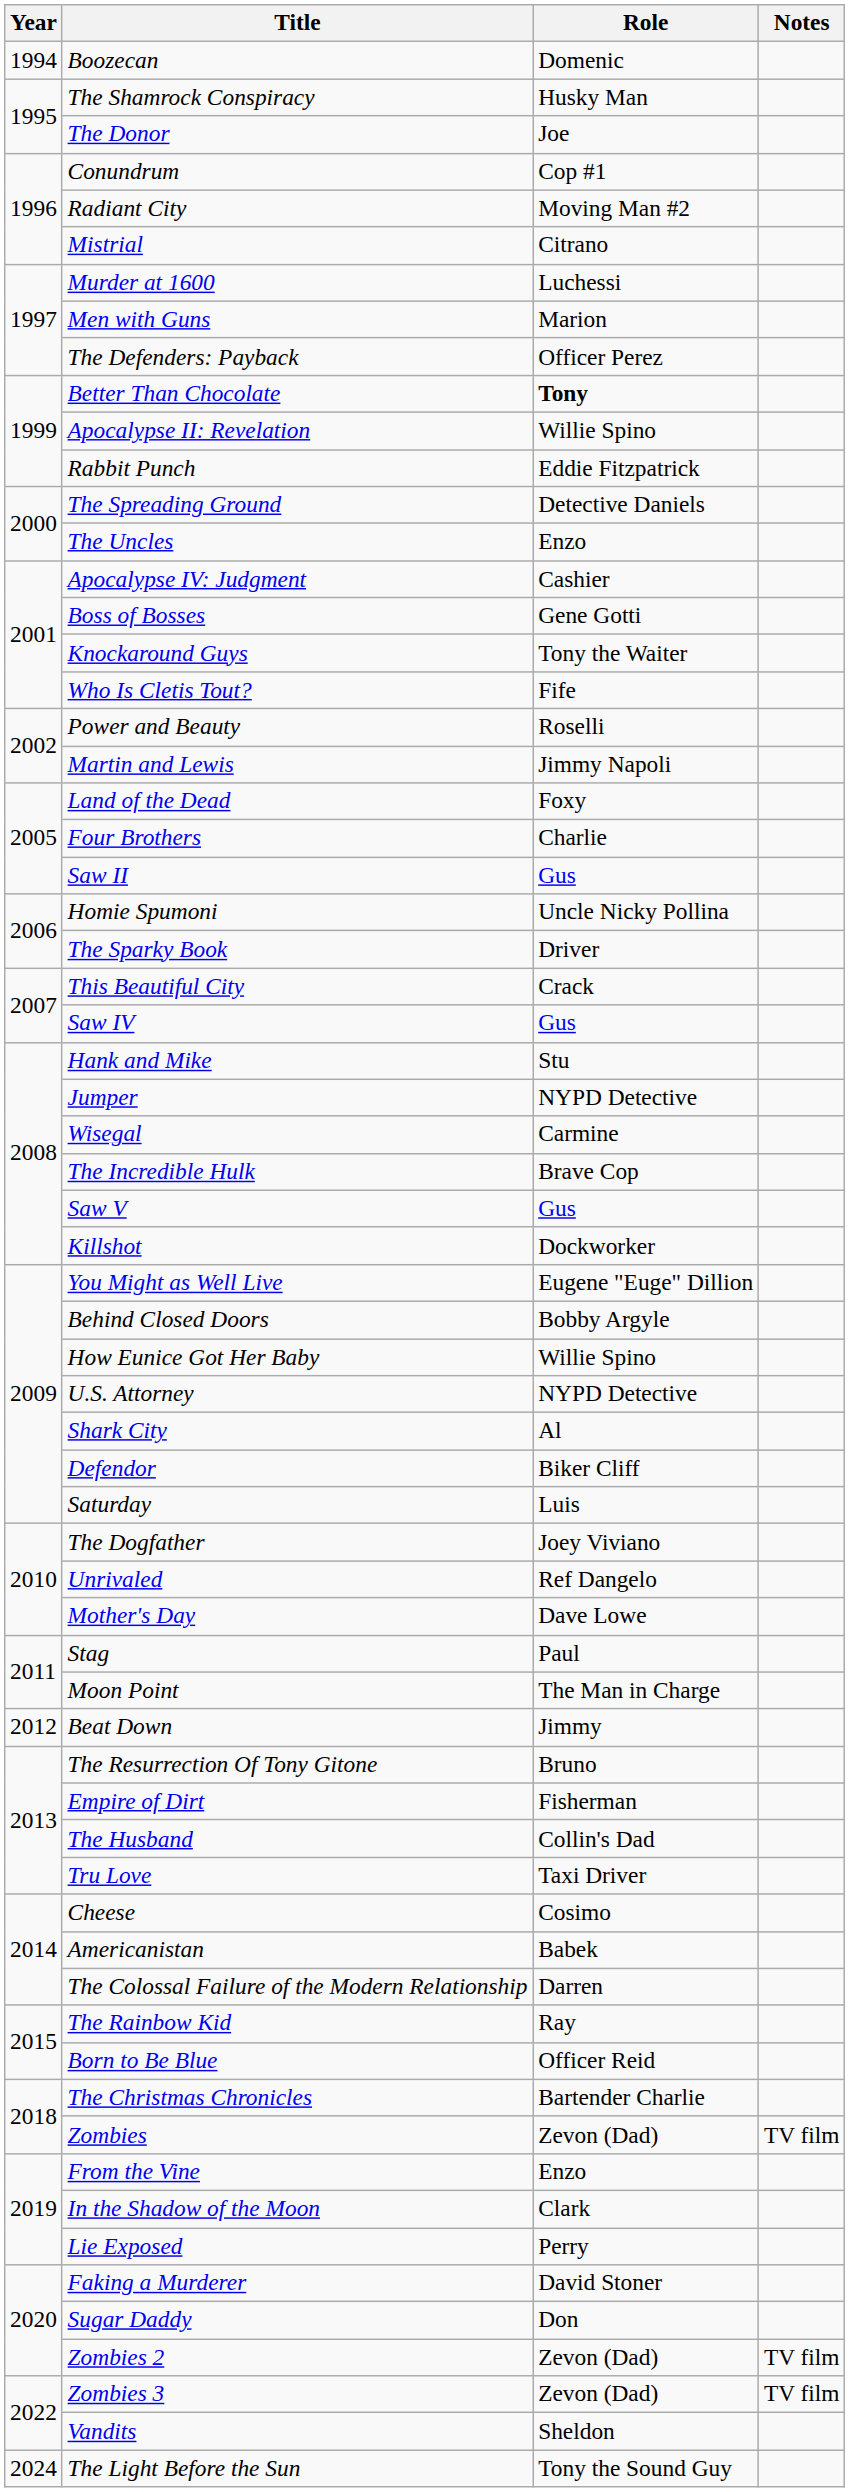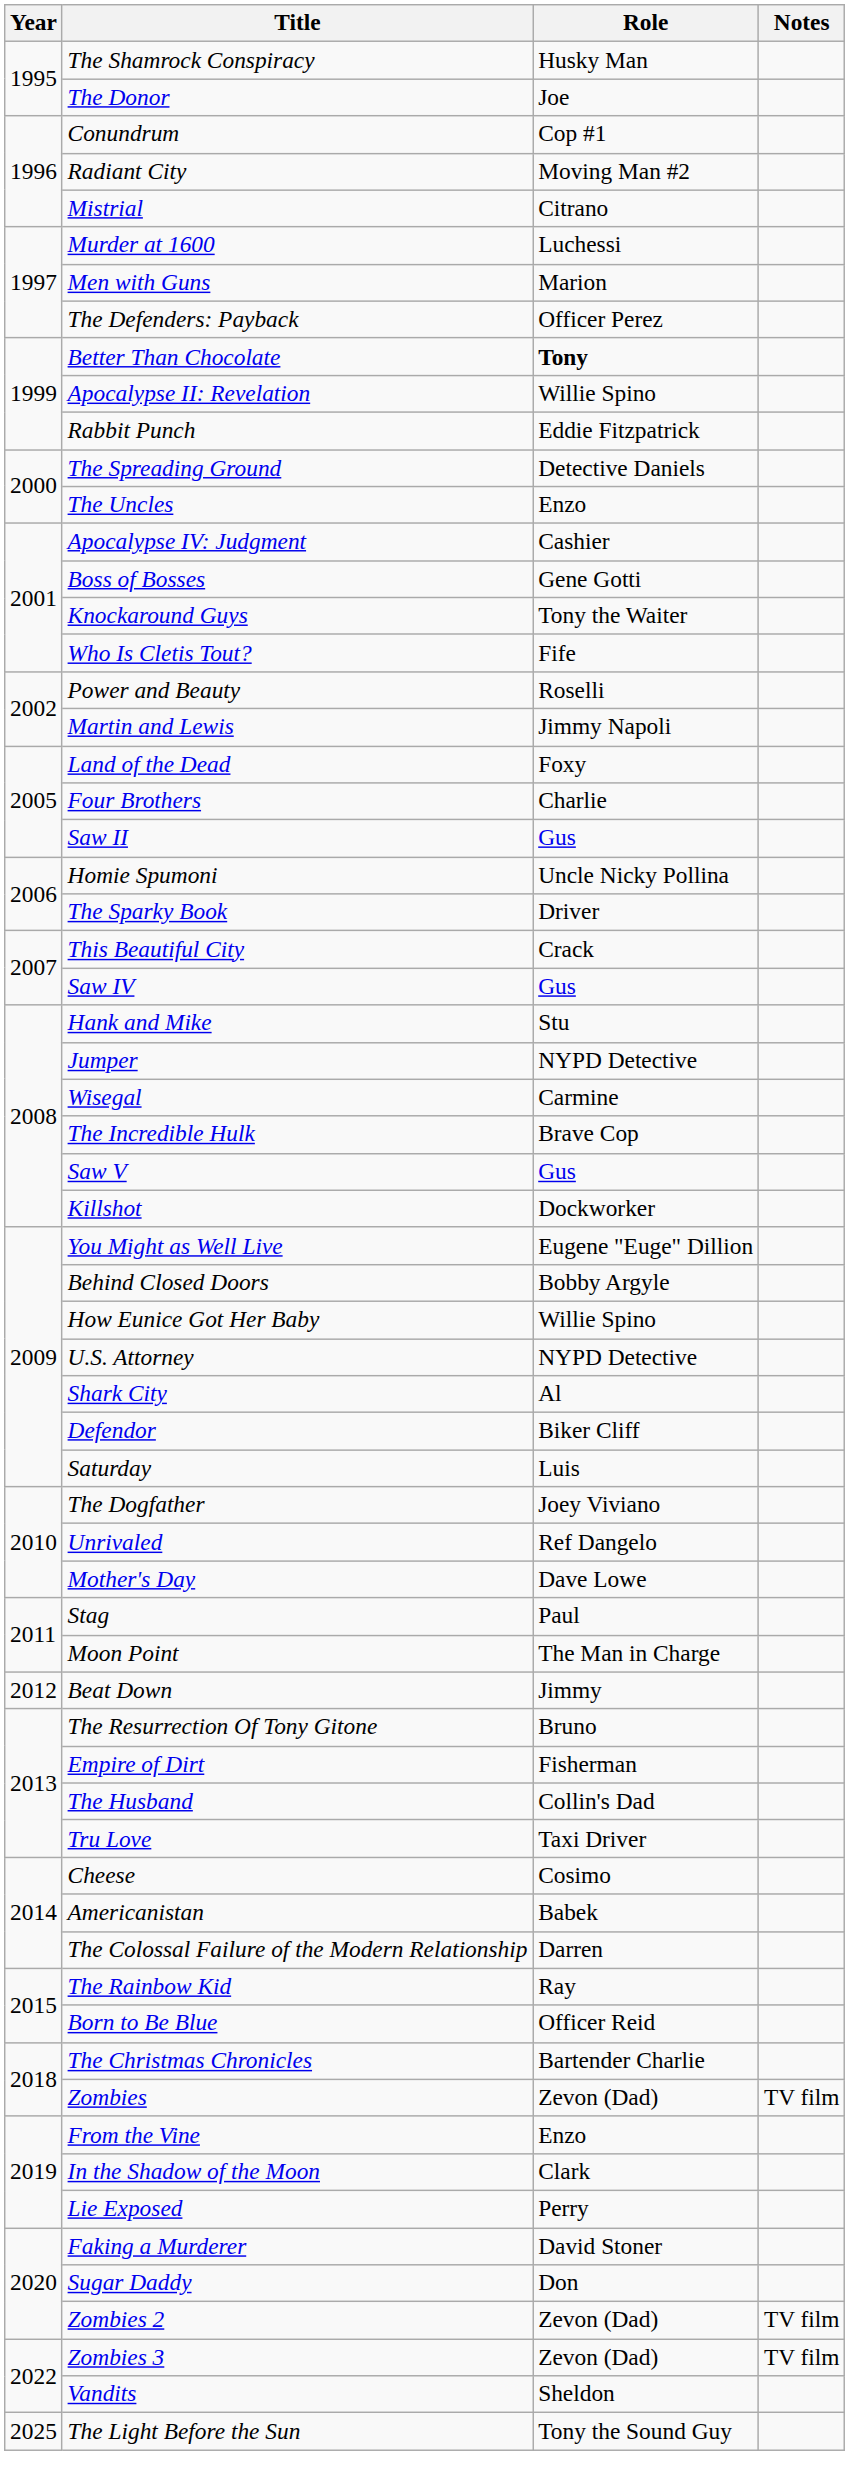 <table class="wikitable sortable">
 <tr>
 <th>Year</th>
 <th>Title</th>
 <th>Role</th>
 <th class="unsortable">Notes</th>
-</tr>
-<tr>
-<td>1994</td>
-<td><em>Boozecan</em></td>
-<td>Domenic</td>
-<td></td>
 </tr>
 <tr>
 <td rowspan="2">1995</td>
 <td data-sort-value="Shamrock Conspiracy, The"><em>The Shamrock Conspiracy</em></td>
 <td>Husky Man</td>
 <td></td>
 </tr>
 <tr>
 <td data-sort-value="Donor, The"><em><a href='#'>The Donor</a></em></td>
 <td>Joe</td>
 <td></td>
 </tr>
 <tr>
 <td rowspan="3">1996</td>
 <td><em>Conundrum</em></td>
 <td>Cop #1</td>
 <td></td>
 </tr>
 <tr>
 <td><em>Radiant City</em></td>
 <td>Moving Man #2</td>
 <td></td>
 </tr>
 <tr>
 <td><em><a href='#'>Mistrial</a></em></td>
 <td>Citrano</td>
 <td></td>
 </tr>
 <tr>
 <td rowspan="3">1997</td>
 <td><em><a href='#'>Murder at 1600</a></em></td>
 <td>Luchessi</td>
 <td></td>
 </tr>
 <tr>
 <td><em><a href='#'>Men with Guns</a></em></td>
 <td>Marion</td>
 <td></td>
 </tr>
 <tr>
 <td data-sort-value="Defenders: Payback, The"><em>The Defenders: Payback</em></td>
 <td>Officer Perez</td>
 <td></td>
 </tr>
 <tr>
 <td rowspan="3">1999</td>
 <td><em><a href='#'>Better Than Chocolate</a></em></td>
 <td><strong>Tony</strong></td>
 <td></td>
 </tr>
 <tr>
 <td><em><a href='#'>Apocalypse II: Revelation</a></em></td>
 <td>Willie Spino</td>
 <td></td>
 </tr>
 <tr>
 <td><em>Rabbit Punch</em></td>
 <td>Eddie Fitzpatrick</td>
 <td></td>
 </tr>
 <tr>
 <td rowspan="2">2000</td>
 <td data-sort-value="Spreading Ground, The"><em><a href='#'>The Spreading Ground</a></em></td>
 <td>Detective Daniels</td>
 <td></td>
 </tr>
 <tr>
 <td data-sort-value="Uncles, The"><em><a href='#'>The Uncles</a></em></td>
 <td>Enzo</td>
 <td></td>
 </tr>
 <tr>
 <td rowspan="4">2001</td>
 <td><em><a href='#'>Apocalypse IV: Judgment</a></em></td>
 <td>Cashier</td>
 <td></td>
 </tr>
 <tr>
 <td><em><a href='#'>Boss of Bosses</a></em></td>
 <td>Gene Gotti</td>
 <td></td>
 </tr>
 <tr>
 <td><em><a href='#'>Knockaround Guys</a></em></td>
 <td>Tony the Waiter</td>
 <td></td>
 </tr>
 <tr>
 <td><em><a href='#'>Who Is Cletis Tout?</a></em></td>
 <td>Fife</td>
 <td></td>
 </tr>
 <tr>
 <td rowspan="2">2002</td>
 <td><em>Power and Beauty</em></td>
 <td>Roselli</td>
 <td></td>
 </tr>
 <tr>
 <td><em><a href='#'>Martin and Lewis</a></em></td>
 <td>Jimmy Napoli</td>
 <td></td>
 </tr>
 <tr>
 <td rowspan="3">2005</td>
 <td><em><a href='#'>Land of the Dead</a></em></td>
 <td>Foxy</td>
 <td></td>
 </tr>
 <tr>
 <td><em><a href='#'>Four Brothers</a></em></td>
 <td>Charlie</td>
 <td></td>
 </tr>
 <tr>
 <td><em><a href='#'>Saw II</a></em></td>
 <td><a href='#'>Gus</a></td>
 <td></td>
 </tr>
 <tr>
 <td rowspan="2">2006</td>
 <td><em>Homie Spumoni</em></td>
 <td>Uncle Nicky Pollina</td>
 <td></td>
 </tr>
 <tr>
 <td data-sort-value="Sparky Book, The"><em><a href='#'>The Sparky Book</a></em></td>
 <td>Driver</td>
 <td></td>
 </tr>
 <tr>
 <td rowspan="2">2007</td>
 <td><em><a href='#'>This Beautiful City</a></em></td>
 <td>Crack</td>
 <td></td>
 </tr>
 <tr>
 <td><em><a href='#'>Saw IV</a></em></td>
 <td><a href='#'>Gus</a></td>
 <td></td>
 </tr>
 <tr>
 <td rowspan="6">2008</td>
 <td><em><a href='#'>Hank and Mike</a></em></td>
 <td>Stu</td>
 <td></td>
 </tr>
 <tr>
 <td><em><a href='#'>Jumper</a></em></td>
 <td>NYPD Detective</td>
 <td></td>
 </tr>
 <tr>
 <td><em><a href='#'>Wisegal</a></em></td>
 <td>Carmine</td>
 <td></td>
 </tr>
 <tr>
 <td data-sort-value="Incredible Hulk, The"><em><a href='#'>The Incredible Hulk</a></em></td>
 <td>Brave Cop</td>
 <td></td>
 </tr>
 <tr>
 <td><em><a href='#'>Saw V</a></em></td>
 <td><a href='#'>Gus</a></td>
 <td></td>
 </tr>
 <tr>
 <td><em><a href='#'>Killshot</a></em></td>
 <td>Dockworker</td>
 <td></td>
 </tr>
 <tr>
 <td rowspan="7">2009</td>
 <td><em><a href='#'>You Might as Well Live</a></em></td>
 <td>Eugene "Euge" Dillion</td>
 <td></td>
 </tr>
 <tr>
 <td><em>Behind Closed Doors</em></td>
 <td>Bobby Argyle</td>
 <td></td>
 </tr>
 <tr>
 <td><em>How Eunice Got Her Baby</em></td>
 <td>Willie Spino</td>
 <td></td>
 </tr>
 <tr>
 <td><em>U.S. Attorney</em></td>
 <td>NYPD Detective</td>
 <td></td>
 </tr>
 <tr>
 <td><em><a href='#'>Shark City</a></em></td>
 <td>Al</td>
 <td></td>
 </tr>
 <tr>
 <td><em><a href='#'>Defendor</a></em></td>
 <td>Biker Cliff</td>
 <td></td>
 </tr>
 <tr>
 <td><em>Saturday</em></td>
 <td>Luis</td>
 <td></td>
 </tr>
 <tr>
 <td rowspan="3">2010</td>
 <td data-sort-value="Dogfather, The"><em>The Dogfather</em></td>
 <td>Joey Viviano</td>
 <td></td>
 </tr>
 <tr>
 <td><em><a href='#'>Unrivaled</a></em></td>
 <td>Ref Dangelo</td>
 <td></td>
 </tr>
 <tr>
 <td><em><a href='#'>Mother's Day</a></em></td>
 <td>Dave Lowe</td>
 <td></td>
 </tr>
 <tr>
 <td rowspan="2">2011</td>
 <td><em>Stag</em></td>
 <td>Paul</td>
 <td></td>
 </tr>
 <tr>
 <td><em>Moon Point</em></td>
 <td>The Man in Charge</td>
 <td></td>
 </tr>
 <tr>
 <td>2012</td>
 <td><em>Beat Down</em></td>
 <td>Jimmy</td>
 <td></td>
 </tr>
 <tr>
 <td rowspan="4">2013</td>
 <td data-sort-value="Resurrection Of Tony Gitone, The"><em>The Resurrection Of Tony Gitone</em></td>
 <td>Bruno</td>
 <td></td>
 </tr>
 <tr>
 <td><em><a href='#'>Empire of Dirt</a></em></td>
 <td>Fisherman</td>
 <td></td>
 </tr>
 <tr>
 <td data-sort-value="Husband, The"><em><a href='#'>The Husband</a></em></td>
 <td>Collin's Dad</td>
 <td></td>
 </tr>
 <tr>
 <td><em><a href='#'>Tru Love</a></em></td>
 <td>Taxi Driver</td>
 <td></td>
 </tr>
 <tr>
 <td rowspan="3">2014</td>
 <td><em>Cheese</em></td>
 <td>Cosimo</td>
 <td></td>
 </tr>
 <tr>
 <td><em>Americanistan</em></td>
 <td>Babek</td>
 <td></td>
 </tr>
 <tr>
 <td data-sort-value="Colossal Failure of the Modern Relationship, The"><em>The Colossal Failure of the Modern Relationship</em></td>
 <td>Darren</td>
 <td></td>
 </tr>
 <tr>
 <td rowspan="2">2015</td>
 <td data-sort-value="Rainbow Kid, The"><em><a href='#'>The Rainbow Kid</a></em></td>
 <td>Ray</td>
 <td></td>
 </tr>
 <tr>
 <td><em><a href='#'>Born to Be Blue</a></em></td>
 <td>Officer Reid</td>
 <td></td>
 </tr>
 <tr>
 <td rowspan="2">2018</td>
 <td data-sort-value="Christmas Chronicles, The"><em><a href='#'>The Christmas Chronicles</a></em></td>
 <td>Bartender Charlie</td>
 <td></td>
 </tr>
 <tr>
 <td><em><a href='#'>Zombies</a></em></td>
 <td>Zevon (Dad)</td>
 <td>TV film</td>
 </tr>
 <tr>
 <td rowspan="3">2019</td>
 <td><em><a href='#'>From the Vine</a></em></td>
 <td>Enzo</td>
 <td></td>
 </tr>
 <tr>
 <td><em><a href='#'>In the Shadow of the Moon</a></em></td>
 <td>Clark</td>
 <td></td>
 </tr>
 <tr>
 <td><em><a href='#'>Lie Exposed</a></em></td>
 <td>Perry</td>
 <td></td>
 </tr>
 <tr>
 <td rowspan="3">2020</td>
 <td><em><a href='#'>Faking a Murderer</a></em></td>
 <td>David Stoner</td>
 <td></td>
 </tr>
 <tr>
 <td><em><a href='#'>Sugar Daddy</a></em></td>
 <td>Don</td>
 <td></td>
 </tr>
 <tr>
 <td><em><a href='#'>Zombies 2</a></em></td>
 <td>Zevon (Dad)</td>
 <td>TV film</td>
 </tr>
 <tr>
 <td rowspan="2">2022</td>
 <td><em><a href='#'>Zombies 3</a></em></td>
 <td>Zevon (Dad)</td>
 <td>TV film</td>
 </tr>
 <tr>
 <td><em><a href='#'>Vandits</a></em></td>
 <td>Sheldon</td>
 <td></td>
 </tr>
 <tr>
-<td>2024</td>
+<td>2025</td>
 <td data-sort-value="Light Before the Sun, The"><em>The Light Before the Sun</em></td>
 <td>Tony the Sound Guy</td>
 <td></td>
 </tr>
 </table>
